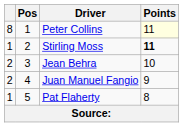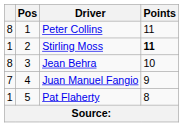 <table class="wikitable" style="font-size: 95%;">
 <tr>
 <th></th>
 <th>Pos</th>
 <th>Driver</th>
 <th>Points</th>
 </tr>
 <tr>
 <td align="left"> 8</td>
 <td align="center">1</td>
 <td> <a href='#'>Peter Collins</a></td>
-<td align="left" style="background: lightyellow;">11</td>
+<td align="left">11</td>
 </tr>
 <tr>
 <td align="left"> 1</td>
 <td align="center">2</td>
 <td> <a href='#'>Stirling Moss</a></td>
 <td align="left"><strong>11</strong></td>
 </tr>
 <tr>
-<td align="left"> 2</td>
+<td align="left"> 8</td>
 <td align="center">3</td>
 <td> <a href='#'>Jean Behra</a></td>
 <td align="left">10</td>
 </tr>
 <tr>
-<td align="left"> 2</td>
+<td align="left"> 7</td>
 <td align="center">4</td>
 <td> <a href='#'>Juan Manuel Fangio</a></td>
 <td align="left">9</td>
 </tr>
 <tr>
 <td align="left"> 1</td>
 <td align="center">5</td>
 <td> <a href='#'>Pat Flaherty</a></td>
 <td align="left">8</td>
 </tr>
 <tr>
 <th colspan=4>Source: </th>
 </tr>
 </table>
